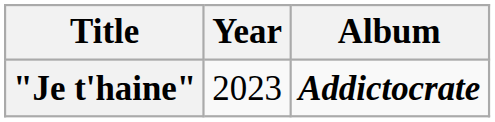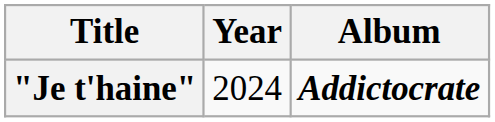 <table class="wikitable plainrowheaders" style="text-align:center;">
 <tr>
 <th scope="col">Title</th>
 <th scope="col">Year</th>
 <th scope="col">Album</th>
 </tr>
 <tr>
 <th scope="row">"Je t'haine"</th>
-<td>2023</td>
+<td>2024</td>
 <td><strong><em>Addictocrate</em></strong></td>
 </tr>
 </table>
